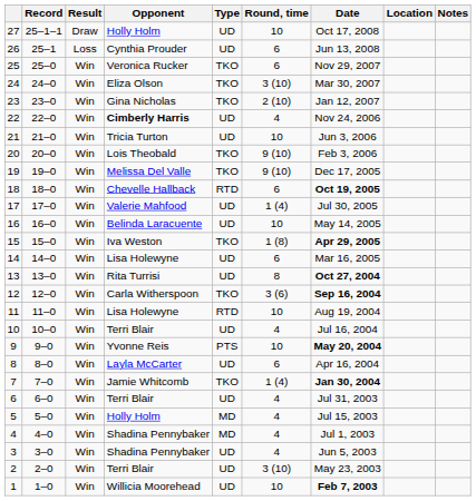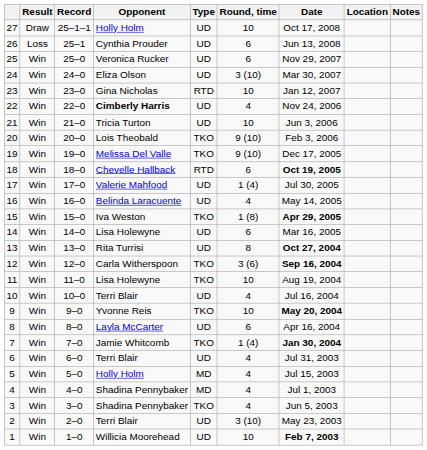 <table class=wikitable style=text-align:center>
 <tr>
 <th></th>
+<th>Result</th>
 <th>Record</th>
-<th>Result</th>
 <th>Opponent</th>
 <th>Type</th>
 <th>Round, time</th>
 <th>Date</th>
 <th>Location</th>
 <th>Notes</th>
 </tr>
 <tr>
 <td>27</td>
+<td>Draw</td>
 <td>25–1–1</td>
-<td>Draw</td>
 <td align=left><a href='#'>Holly Holm</a></td>
 <td>UD</td>
 <td>10</td>
 <td>Oct 17, 2008</td>
 <td align=left></td>
 <td align=left></td>
 </tr>
 <tr>
 <td>26</td>
+<td>Loss</td>
 <td>25–1</td>
-<td>Loss</td>
 <td align=left>Cynthia Prouder</td>
 <td>UD</td>
 <td>6</td>
 <td>Jun 13, 2008</td>
 <td align=left></td>
 <td align=left></td>
 </tr>
 <tr>
 <td>25</td>
+<td>Win</td>
 <td>25–0</td>
-<td>Win</td>
 <td align=left>Veronica Rucker</td>
-<td>TKO</td>
+<td>UD</td>
 <td>6</td>
 <td>Nov 29, 2007</td>
 <td align=left></td>
 <td align=left></td>
 </tr>
 <tr>
 <td>24</td>
+<td>Win</td>
 <td>24–0</td>
-<td>Win</td>
 <td align=left>Eliza Olson</td>
-<td>TKO</td>
+<td>UD</td>
 <td>3 (10)</td>
 <td>Mar 30, 2007</td>
 <td align=left></td>
 <td align=left></td>
 </tr>
 <tr>
 <td>23</td>
+<td>Win</td>
 <td>23–0</td>
-<td>Win</td>
 <td align=left>Gina Nicholas</td>
-<td>TKO</td>
-<td>2 (10)</td>
+<td>RTD</td>
+<td>10</td>
 <td>Jan 12, 2007</td>
 <td align=left></td>
 <td align=left></td>
 </tr>
 <tr>
 <td>22</td>
+<td>Win</td>
 <td>22–0</td>
-<td>Win</td>
 <td align=left><strong>Cimberly Harris</strong></td>
 <td>UD</td>
 <td>4</td>
 <td>Nov 24, 2006</td>
 <td align=left></td>
 <td align=left></td>
 </tr>
 <tr>
 <td>21</td>
+<td>Win</td>
 <td>21–0</td>
-<td>Win</td>
 <td align=left>Tricia Turton</td>
 <td>UD</td>
 <td>10</td>
 <td>Jun 3, 2006</td>
 <td align=left></td>
 <td align=left></td>
 </tr>
 <tr>
 <td>20</td>
+<td>Win</td>
 <td>20–0</td>
-<td>Win</td>
 <td align=left>Lois Theobald</td>
 <td>TKO</td>
 <td>9 (10)</td>
 <td>Feb 3, 2006</td>
 <td align=left></td>
 <td align=left></td>
 </tr>
 <tr>
 <td>19</td>
+<td>Win</td>
 <td>19–0</td>
-<td>Win</td>
 <td align=left><a href='#'>Melissa Del Valle</a></td>
 <td>TKO</td>
 <td>9 (10)</td>
 <td>Dec 17, 2005</td>
 <td align=left></td>
 <td align=left></td>
 </tr>
 <tr>
 <td>18</td>
+<td>Win</td>
 <td>18–0</td>
-<td>Win</td>
 <td align=left><a href='#'>Chevelle Hallback</a></td>
 <td>RTD</td>
 <td>6</td>
 <td><strong>Oct 19, 2005</strong></td>
 <td align=left></td>
 <td align=left></td>
 </tr>
 <tr>
 <td>17</td>
+<td>Win</td>
 <td>17–0</td>
-<td>Win</td>
 <td align=left><a href='#'>Valerie Mahfood</a></td>
 <td>UD</td>
 <td>1 (4)</td>
 <td>Jul 30, 2005</td>
 <td align=left></td>
 <td align=left></td>
 </tr>
 <tr>
 <td>16</td>
+<td>Win</td>
 <td>16–0</td>
-<td>Win</td>
 <td align=left><a href='#'>Belinda Laracuente</a></td>
 <td>UD</td>
-<td>10</td>
+<td>4</td>
 <td>May 14, 2005</td>
 <td align=left></td>
 <td align=left></td>
 </tr>
 <tr>
 <td>15</td>
+<td>Win</td>
 <td>15–0</td>
-<td>Win</td>
 <td align=left>Iva Weston</td>
 <td>TKO</td>
 <td>1 (8)</td>
 <td><strong>Apr 29, 2005</strong></td>
 <td align=left></td>
 <td align=left></td>
 </tr>
 <tr>
 <td>14</td>
+<td>Win</td>
 <td>14–0</td>
-<td>Win</td>
 <td align=left>Lisa Holewyne</td>
 <td>UD</td>
 <td>6</td>
 <td>Mar 16, 2005</td>
 <td align=left></td>
 <td align=left></td>
 </tr>
 <tr>
 <td>13</td>
+<td>Win</td>
 <td>13–0</td>
-<td>Win</td>
 <td align=left>Rita Turrisi</td>
 <td>UD</td>
 <td>8</td>
 <td><strong>Oct 27, 2004</strong></td>
 <td align=left></td>
 <td align=left></td>
 </tr>
 <tr>
 <td>12</td>
+<td>Win</td>
 <td>12–0</td>
-<td>Win</td>
 <td align=left>Carla Witherspoon</td>
 <td>TKO</td>
 <td>3 (6)</td>
 <td><strong>Sep 16, 2004</strong></td>
 <td align=left></td>
 <td align=left></td>
 </tr>
 <tr>
 <td>11</td>
+<td>Win</td>
 <td>11–0</td>
-<td>Win</td>
 <td align=left>Lisa Holewyne</td>
-<td>RTD</td>
+<td>TKO</td>
 <td>10</td>
 <td>Aug 19, 2004</td>
 <td align=left></td>
 <td align=left></td>
 </tr>
 <tr>
 <td>10</td>
+<td>Win</td>
 <td>10–0</td>
-<td>Win</td>
 <td align=left>Terri Blair</td>
 <td>UD</td>
 <td>4</td>
 <td>Jul 16, 2004</td>
 <td align=left></td>
 <td align=left></td>
 </tr>
 <tr>
 <td>9</td>
+<td>Win</td>
 <td>9–0</td>
-<td>Win</td>
 <td align=left>Yvonne Reis</td>
-<td>PTS</td>
+<td>TKO</td>
 <td>10</td>
 <td><strong>May 20, 2004</strong></td>
 <td align=left></td>
 <td align=left></td>
 </tr>
 <tr>
 <td>8</td>
+<td>Win</td>
 <td>8–0</td>
-<td>Win</td>
 <td align=left><a href='#'>Layla McCarter</a></td>
 <td>UD</td>
 <td>6</td>
 <td>Apr 16, 2004</td>
 <td align=left></td>
 <td align=left></td>
 </tr>
 <tr>
 <td>7</td>
+<td>Win</td>
 <td>7–0</td>
-<td>Win</td>
 <td align=left>Jamie Whitcomb</td>
 <td>TKO</td>
 <td>1 (4)</td>
 <td><strong>Jan 30, 2004</strong></td>
 <td align=left></td>
 <td align=left></td>
 </tr>
 <tr>
 <td>6</td>
+<td>Win</td>
 <td>6–0</td>
-<td>Win</td>
 <td align=left>Terri Blair</td>
 <td>UD</td>
 <td>4</td>
 <td>Jul 31, 2003</td>
 <td align=left></td>
 <td align=left></td>
 </tr>
 <tr>
 <td>5</td>
+<td>Win</td>
 <td>5–0</td>
-<td>Win</td>
 <td align=left><a href='#'>Holly Holm</a></td>
 <td>MD</td>
 <td>4</td>
 <td>Jul 15, 2003</td>
 <td align=left></td>
 <td align=left></td>
 </tr>
 <tr>
 <td>4</td>
+<td>Win</td>
 <td>4–0</td>
-<td>Win</td>
 <td align=left>Shadina Pennybaker</td>
 <td>MD</td>
 <td>4</td>
 <td>Jul 1, 2003</td>
 <td align=left></td>
 <td align=left></td>
 </tr>
 <tr>
 <td>3</td>
+<td>Win</td>
 <td>3–0</td>
-<td>Win</td>
 <td align=left>Shadina Pennybaker</td>
-<td>UD</td>
+<td>TKO</td>
 <td>4</td>
 <td>Jun 5, 2003</td>
 <td align=left></td>
 <td align=left></td>
 </tr>
 <tr>
 <td>2</td>
+<td>Win</td>
 <td>2–0</td>
-<td>Win</td>
 <td align=left>Terri Blair</td>
 <td>UD</td>
 <td>3 (10)</td>
 <td>May 23, 2003</td>
 <td align=left></td>
 <td align=left></td>
 </tr>
 <tr>
 <td>1</td>
+<td>Win</td>
 <td>1–0</td>
-<td>Win</td>
 <td align=left>Willicia Moorehead</td>
 <td>UD</td>
 <td>10</td>
 <td><strong>Feb 7, 2003</strong></td>
 <td align=left></td>
 <td align=left></td>
 </tr>
 </table>
